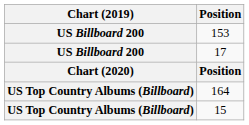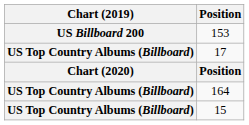 <table class="wikitable plainrowheaders" style="text-align:center">
 <tr>
 <th scope="col">Chart (2019)</th>
 <th scope="col">Position</th>
 </tr>
 <tr>
 <th scope="row">US <em>Billboard</em> 200</th>
 <td>153</td>
 </tr>
 <tr>
-<th scope="row">US <em>Billboard</em> 200</th>
+<th scope="row">US Top Country Albums (<em>Billboard</em>)</th>
 <td>17</td>
 </tr>
 <tr>
 <th scope="col">Chart (2020)</th>
 <th scope="col">Position</th>
 </tr>
 <tr>
 <th scope="row">US Top Country Albums (<em>Billboard</em>)</th>
 <td>164</td>
 </tr>
 <tr>
 <th scope="row">US Top Country Albums (<em>Billboard</em>)</th>
 <td>15</td>
 </tr>
 </table>
